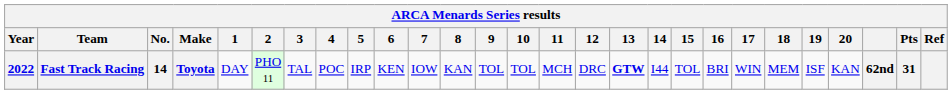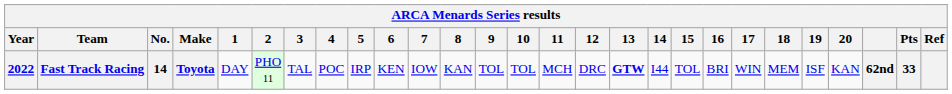 <table class="wikitable" style="text-align:center; font-size:75%">
 <tr>
 <th colspan=27><a href='#'>ARCA Menards Series</a> results</th>
 </tr>
 <tr>
 <th>Year</th>
 <th>Team</th>
 <th>No.</th>
 <th>Make</th>
 <th>1</th>
 <th>2</th>
 <th>3</th>
 <th>4</th>
 <th>5</th>
 <th>6</th>
 <th>7</th>
 <th>8</th>
 <th>9</th>
 <th>10</th>
 <th>11</th>
 <th>12</th>
 <th>13</th>
 <th>14</th>
 <th>15</th>
 <th>16</th>
 <th>17</th>
 <th>18</th>
 <th>19</th>
 <th>20</th>
 <th></th>
 <th>Pts</th>
 <th>Ref</th>
 </tr>
 <tr>
 <th><a href='#'>2022</a></th>
 <th><a href='#'>Fast Track Racing</a></th>
 <th>14</th>
 <th><a href='#'>Toyota</a></th>
 <td><a href='#'>DAY</a></td>
 <td style="background:#DFFFDF;"><a href='#'>PHO</a><br><small>11</small></td>
 <td><a href='#'>TAL</a></td>
 <td><a href='#'>POC</a></td>
 <td><a href='#'>IRP</a></td>
 <td><a href='#'>KEN</a></td>
 <td><a href='#'>IOW</a></td>
 <td><a href='#'>KAN</a></td>
 <td><a href='#'>TOL</a></td>
 <td><a href='#'>TOL</a></td>
 <td><a href='#'>MCH</a></td>
 <td><a href='#'>DRC</a></td>
 <td><strong><a href='#'>GTW</a></strong></td>
 <td><a href='#'>I44</a></td>
 <td><a href='#'>TOL</a></td>
 <td><a href='#'>BRI</a></td>
 <td><a href='#'>WIN</a></td>
 <td><a href='#'>MEM</a></td>
 <td><a href='#'>ISF</a></td>
 <td><a href='#'>KAN</a></td>
 <th>62nd</th>
-<th>31</th>
+<th>33</th>
 <th></th>
 </tr>
 </table>
